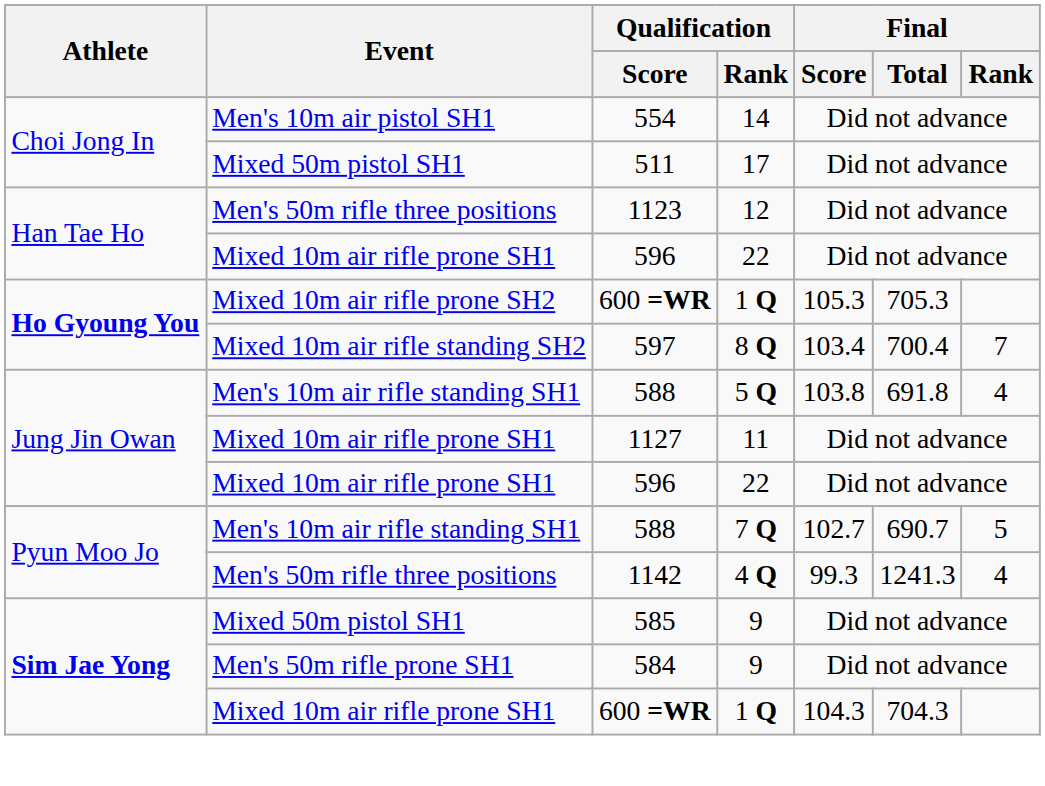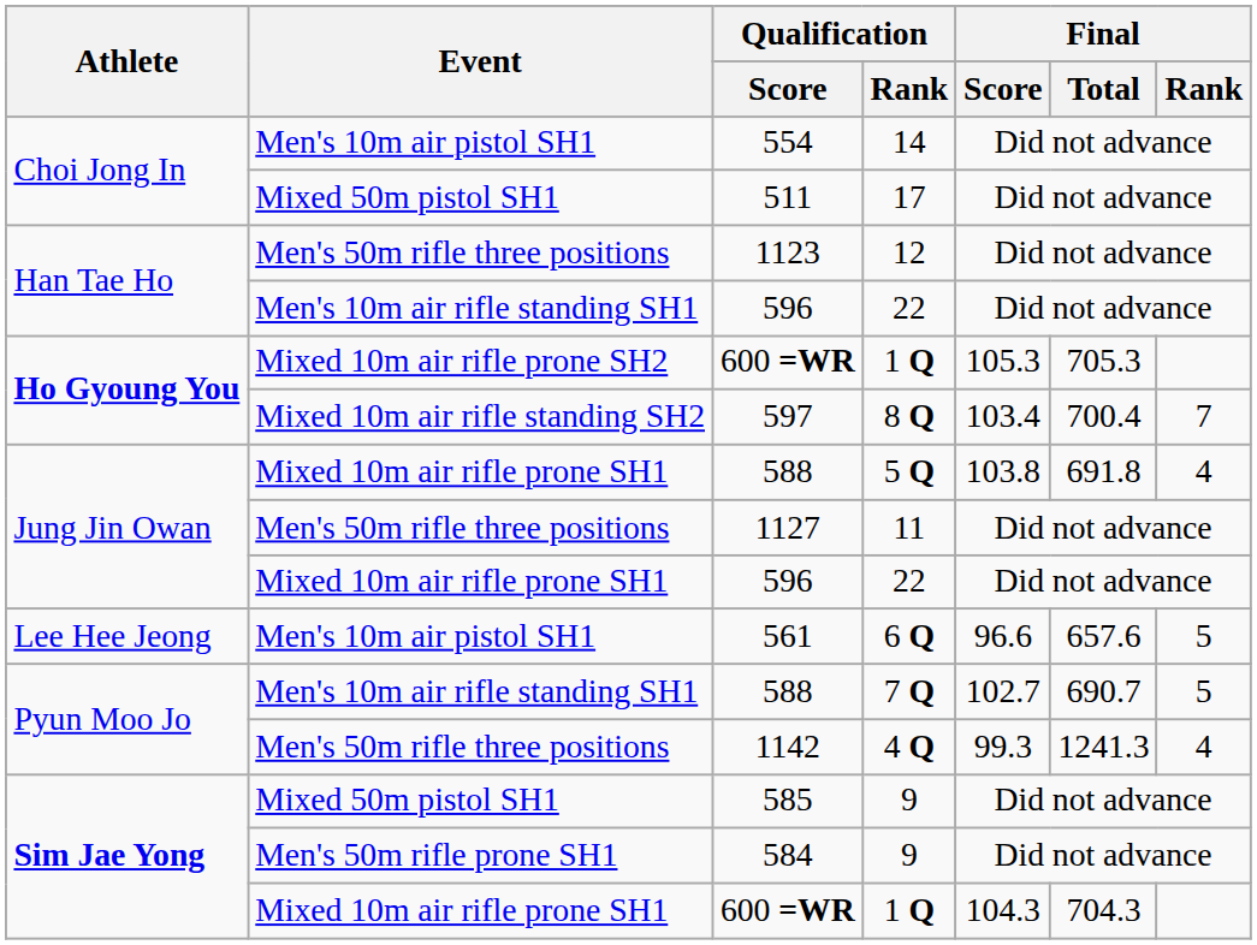 <table class=wikitable style="font-size:90%">
 <tr>
 <th rowspan="2">Athlete</th>
 <th rowspan="2">Event</th>
 <th colspan="2">Qualification</th>
 <th colspan="3">Final</th>
 </tr>
 <tr>
 <th>Score</th>
 <th>Rank</th>
 <th>Score</th>
 <th>Total</th>
 <th>Rank</th>
 </tr>
 <tr>
 <td rowspan="2"><a href='#'>Choi Jong In</a></td>
 <td><a href='#'>Men's 10m air pistol SH1</a></td>
 <td align=center>554</td>
 <td align=center>14</td>
 <td align=center colspan="3">Did not advance</td>
 </tr>
 <tr>
 <td><a href='#'>Mixed 50m pistol SH1</a></td>
 <td align=center>511</td>
 <td align=center>17</td>
 <td align=center colspan="3">Did not advance</td>
 </tr>
 <tr>
 <td rowspan="2"><a href='#'>Han Tae Ho</a></td>
 <td><a href='#'>Men's 50m rifle three positions</a></td>
 <td align=center>1123</td>
 <td align=center>12</td>
 <td align=center colspan="3">Did not advance</td>
 </tr>
 <tr>
-<td><a href='#'>Mixed 10m air rifle prone SH1</a></td>
+<td><a href='#'>Men's 10m air rifle standing SH1</a></td>
 <td align=center>596</td>
 <td align=center>22</td>
 <td align=center colspan="3">Did not advance</td>
 </tr>
 <tr>
 <td rowspan="2"><strong><a href='#'>Ho Gyoung You</a></strong></td>
 <td><a href='#'>Mixed 10m air rifle prone SH2</a></td>
 <td align=center>600 <strong>=WR</strong></td>
 <td align=center>1 <strong>Q</strong></td>
 <td align=center>105.3</td>
 <td align=center>705.3</td>
 <td align=center></td>
 </tr>
 <tr>
 <td><a href='#'>Mixed 10m air rifle standing SH2</a></td>
 <td align=center>597</td>
 <td align=center>8 <strong>Q</strong></td>
 <td align=center>103.4</td>
 <td align=center>700.4</td>
 <td align=center>7</td>
 </tr>
 <tr>
 <td rowspan="3"><a href='#'>Jung Jin Owan</a></td>
-<td><a href='#'>Men's 10m air rifle standing SH1</a></td>
+<td><a href='#'>Mixed 10m air rifle prone SH1</a></td>
 <td align=center>588</td>
 <td align=center>5 <strong>Q</strong></td>
 <td align=center>103.8</td>
 <td align=center>691.8</td>
 <td align=center>4</td>
 </tr>
 <tr>
-<td><a href='#'>Mixed 10m air rifle prone SH1</a></td>
+<td><a href='#'>Men's 50m rifle three positions</a></td>
 <td align=center>1127</td>
 <td align=center>11</td>
 <td align=center colspan="3">Did not advance</td>
 </tr>
 <tr>
 <td><a href='#'>Mixed 10m air rifle prone SH1</a></td>
 <td align=center>596</td>
 <td align=center>22</td>
 <td align=center colspan="3">Did not advance</td>
+</tr>
+<tr>
+<td><a href='#'>Lee Hee Jeong</a></td>
+<td><a href='#'>Men's 10m air pistol SH1</a></td>
+<td align=center>561</td>
+<td align=center>6 <strong>Q</strong></td>
+<td align=center>96.6</td>
+<td align=center>657.6</td>
+<td align=center>5</td>
 </tr>
 <tr>
 <td rowspan="2"><a href='#'>Pyun Moo Jo</a></td>
 <td><a href='#'>Men's 10m air rifle standing SH1</a></td>
 <td align=center>588</td>
 <td align=center>7 <strong>Q</strong></td>
 <td align=center>102.7</td>
 <td align=center>690.7</td>
 <td align=center>5</td>
 </tr>
 <tr>
 <td><a href='#'>Men's 50m rifle three positions</a></td>
 <td align=center>1142</td>
 <td align=center>4 <strong>Q</strong></td>
 <td align=center>99.3</td>
 <td align=center>1241.3</td>
 <td align=center>4</td>
 </tr>
 <tr>
 <td rowspan="3"><strong><a href='#'>Sim Jae Yong</a></strong></td>
 <td><a href='#'>Mixed 50m pistol SH1</a></td>
 <td align=center>585</td>
 <td align=center>9</td>
 <td align=center colspan="3">Did not advance</td>
 </tr>
 <tr>
 <td><a href='#'>Men's 50m rifle prone SH1</a></td>
 <td align=center>584</td>
 <td align=center>9</td>
 <td align=center colspan="3">Did not advance</td>
 </tr>
 <tr>
 <td><a href='#'>Mixed 10m air rifle prone SH1</a></td>
 <td align=center>600 <strong>=WR</strong></td>
 <td align=center>1 <strong>Q</strong></td>
 <td align=center>104.3</td>
 <td align=center>704.3</td>
 <td align=center></td>
 </tr>
 </table>
